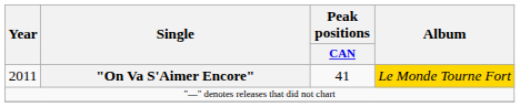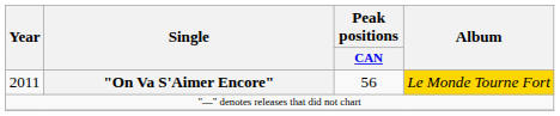 <table class="wikitable plainrowheaders" style="text-align:center;">
 <tr>
 <th rowspan="2">Year</th>
 <th rowspan="2" style="width:18em;">Single</th>
 <th colspan="1">Peak positions</th>
 <th rowspan="2">Album</th>
 </tr>
 <tr style="font-size:smaller;">
 <th width="65"><a href='#'>CAN</a></th>
 </tr>
 <tr>
 <td>2011</td>
 <th scope="row">"On Va S'Aimer Encore"</th>
-<td>41</td>
+<td>56</td>
 <td align="left" style="background: gold;"><em>Le Monde Tourne Fort</em></td>
 </tr>
 <tr>
 <td colspan="4" style="font-size:8pt">"—" denotes releases that did not chart</td>
 </tr>
 <tr>
 </tr>
 </table>
